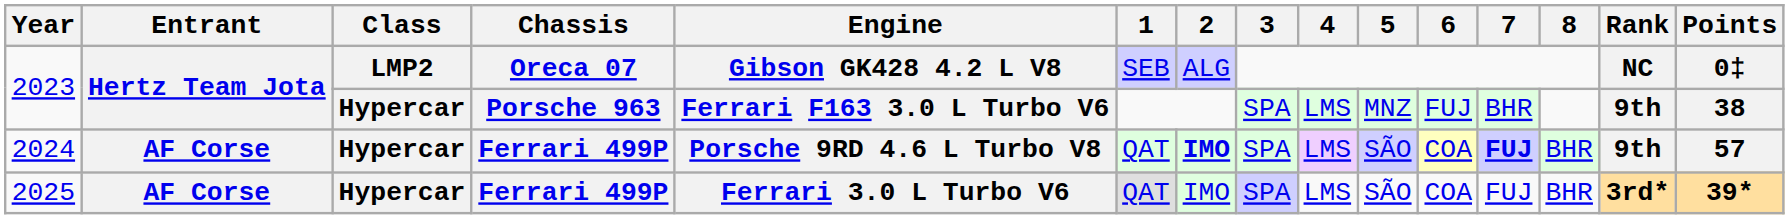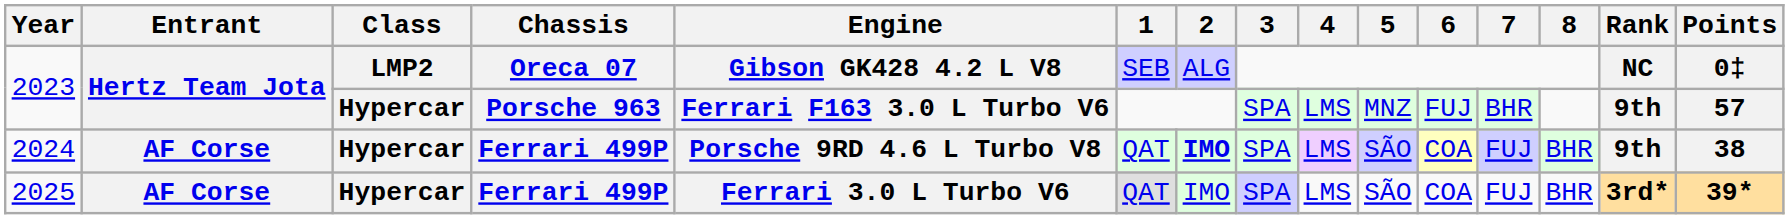 <table class="wikitable" style="text-align:center; font-size:85%">
 <tr>
 <th>Year</th>
 <th>Entrant</th>
 <th>Class</th>
 <th>Chassis</th>
 <th>Engine</th>
 <th>1</th>
 <th>2</th>
 <th>3</th>
 <th>4</th>
 <th>5</th>
 <th>6</th>
 <th>7</th>
 <th>8</th>
 <th>Rank</th>
 <th>Points</th>
 </tr>
 <tr>
 <td rowspan=2><a href='#'>2023</a></td>
 <th rowspan=2 nowrap><a href='#'>Hertz Team Jota</a></th>
 <th>LMP2</th>
 <th nowrap><a href='#'>Oreca 07</a></th>
 <th nowrap><a href='#'>Gibson</a> GK428 4.2 L V8</th>
 <td style="background:#CFCFFF;"><a href='#'>SEB</a><br></td>
 <td style="background:#CFCFFF;"><a href='#'>ALG</a><br></td>
 <td colspan=6></td>
 <th>NC</th>
 <th>0‡</th>
 </tr>
 <tr>
 <th>Hypercar</th>
 <th nowrap><a href='#'>Porsche 963</a></th>
 <th nowrap><a href='#'>Ferrari</a> <a href='#'>F163</a> 3.0 L Turbo V6</th>
 <td colspan=2></td>
 <td style="background:#DFFFDF;"><a href='#'>SPA</a><br></td>
 <td style="background:#DFFFDF;"><a href='#'>LMS</a><br></td>
 <td style="background:#DFFFDF;"><a href='#'>MNZ</a><br></td>
 <td style="background:#DFFFDF;"><a href='#'>FUJ</a><br></td>
 <td style="background:#DFFFDF;"><a href='#'>BHR</a><br></td>
 <td></td>
 <th>9th</th>
-<th>38</th>
+<th>57</th>
 </tr>
 <tr>
 <td><a href='#'>2024</a></td>
 <th nowrap><a href='#'>AF Corse</a></th>
 <th>Hypercar</th>
 <th nowrap><a href='#'>Ferrari 499P</a></th>
 <th nowrap><a href='#'>Porsche</a> 9RD 4.6 L Turbo V8</th>
 <td style="background:#DFFFDF;"><a href='#'>QAT</a><br></td>
 <td style="background:#DFFFDF;"><strong><a href='#'>IMO</a><br></strong></td>
 <td style="background:#DFFFDF;"><a href='#'>SPA</a><br></td>
 <td style="background:#EFCFFF;"><a href='#'>LMS</a><br></td>
 <td style="background:#CFCFFF;"><a href='#'>SÃO</a><br></td>
 <td style="background:#FFFFBF;"><a href='#'>COA</a><br></td>
-<td style="background:#CFCFFF;"><strong><a href='#'>FUJ</a><br></strong></td>
+<td style="background:#CFCFFF;"><a href='#'>FUJ</a><br></td>
 <td style="background:#DFFFDF;"><a href='#'>BHR</a><br></td>
 <th>9th</th>
-<th>57</th>
+<th>38</th>
 </tr>
 <tr>
 <td><a href='#'>2025</a></td>
 <th><a href='#'>AF Corse</a></th>
 <th>Hypercar</th>
 <th><a href='#'>Ferrari 499P</a></th>
 <th><a href='#'>Ferrari</a> 3.0 L Turbo V6</th>
 <td style="background:#DFDFDF;"><a href='#'>QAT</a><br></td>
 <td style="background:#DFFFDF;"><a href='#'>IMO</a><br></td>
 <td style="background:#CFCFFF;"><a href='#'>SPA</a><br></td>
 <td style="background:#;"><a href='#'>LMS</a><br></td>
 <td style="background:#;"><a href='#'>SÃO</a><br></td>
 <td style="background:#;"><a href='#'>COA</a><br></td>
 <td style="background:#;"><a href='#'>FUJ</a><br></td>
 <td style="background:#;"><a href='#'>BHR</a><br></td>
 <th style="background:#FFDF9F;">3rd*</th>
 <th style="background:#FFDF9F;">39*</th>
 </tr>
 </table>
